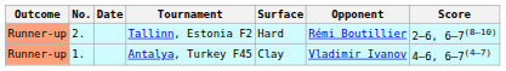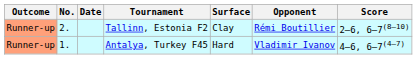 <table class="sortable wikitable" style=font-size:97%>
 <tr>
 <th>Outcome</th>
 <th>No.</th>
 <th>Date</th>
 <th>Tournament</th>
 <th>Surface</th>
 <th>Opponent</th>
 <th>Score</th>
 </tr>
 <tr bgcolor=#cffcff>
 <td bgcolor=FFA07A>Runner-up</td>
 <td>2.</td>
 <td></td>
 <td><a href='#'>Tallinn</a>, Estonia F2</td>
-<td>Hard</td>
+<td>Clay</td>
 <td> <a href='#'>Rémi Boutillier</a></td>
 <td>2–6, 6–7<sup>(8–10)</sup></td>
 </tr>
 <tr bgcolor=#cffcff>
 <td bgcolor=FFA07A>Runner-up</td>
 <td>1.</td>
 <td></td>
 <td><a href='#'>Antalya</a>, Turkey F45</td>
-<td>Clay</td>
+<td>Hard</td>
 <td> <a href='#'>Vladimir Ivanov</a></td>
 <td>4–6, 6–7<sup>(4–7)</sup></td>
 </tr>
 </table>
